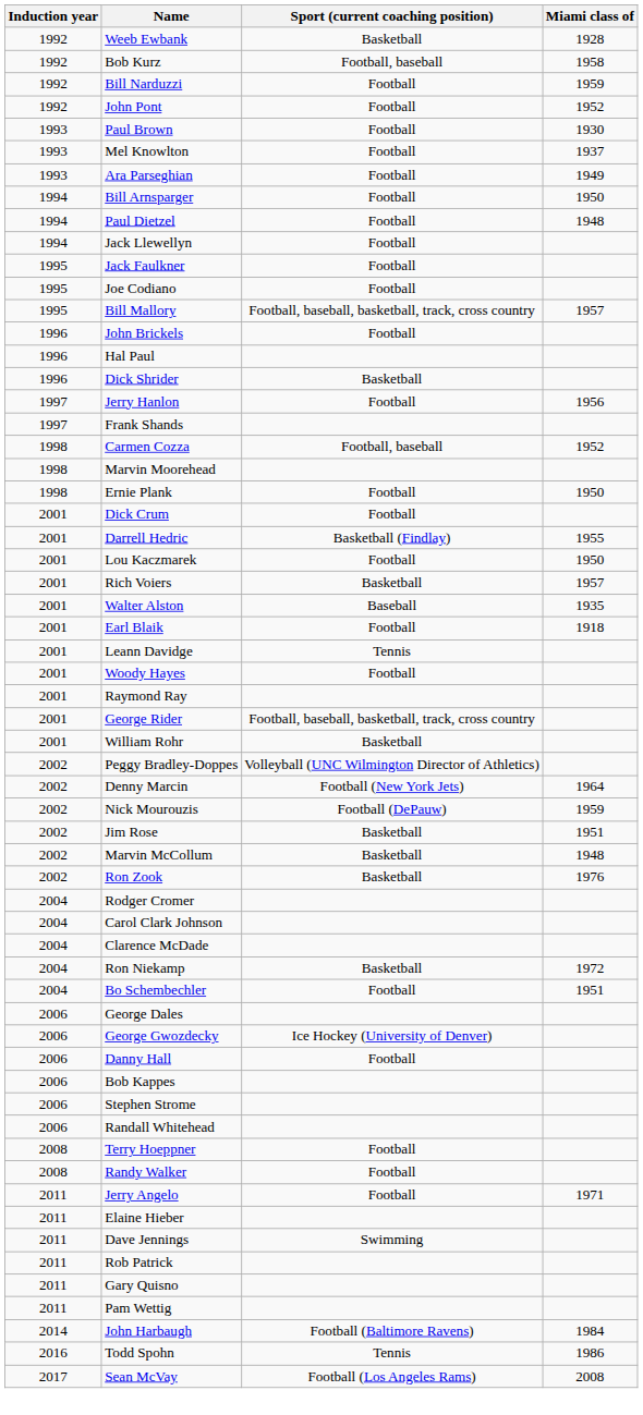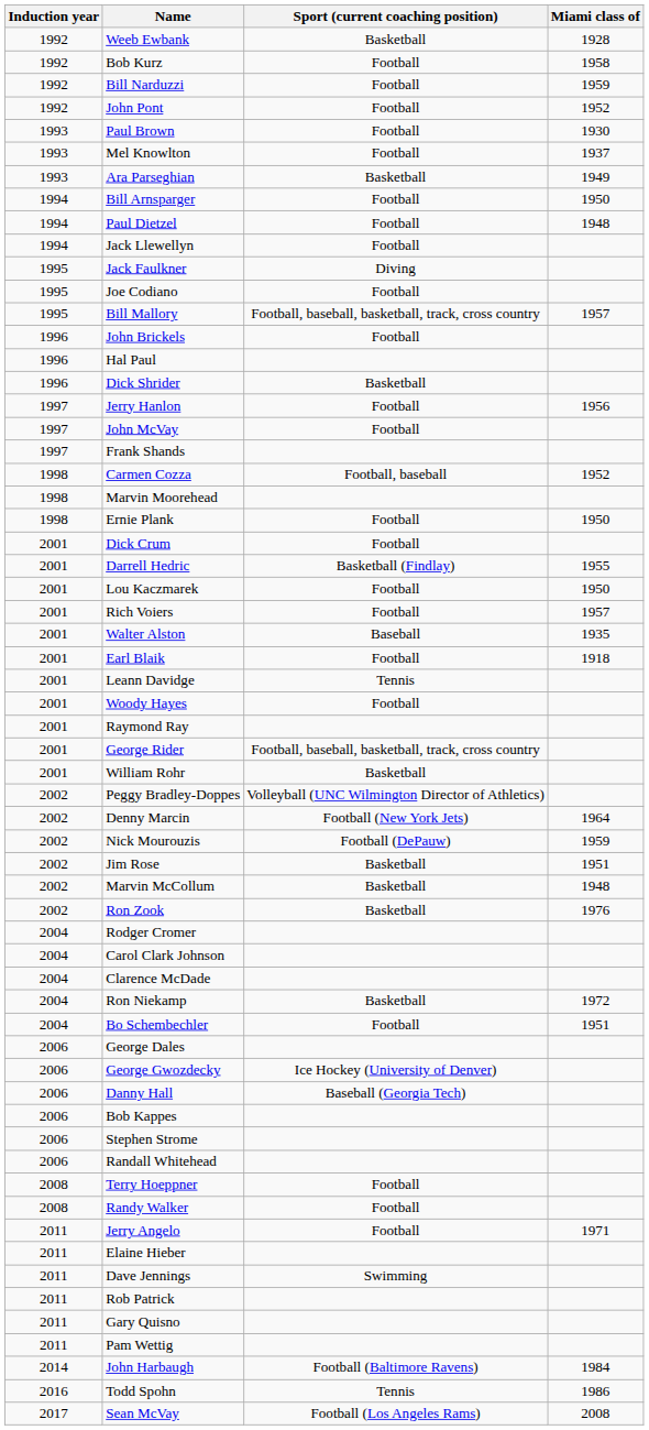 <table class="wikitable" style="text-align:center;">
 <tr>
 <th>Induction year</th>
 <th>Name</th>
 <th>Sport (current coaching position)</th>
 <th>Miami class of</th>
 </tr>
 <tr>
 <td>1992</td>
 <td align="left"><a href='#'>Weeb Ewbank</a></td>
 <td>Basketball</td>
 <td>1928</td>
 </tr>
 <tr>
 <td>1992</td>
 <td align="left">Bob Kurz</td>
-<td>Football, baseball</td>
+<td>Football</td>
 <td>1958</td>
 </tr>
 <tr>
 <td>1992</td>
 <td align="Left"><a href='#'>Bill Narduzzi</a></td>
 <td>Football</td>
 <td>1959</td>
 </tr>
 <tr>
 <td>1992</td>
 <td align="left"><a href='#'>John Pont</a></td>
 <td>Football</td>
 <td>1952</td>
 </tr>
 <tr>
 <td>1993</td>
 <td align="left"><a href='#'>Paul Brown</a></td>
 <td>Football</td>
 <td>1930</td>
 </tr>
 <tr>
 <td>1993</td>
 <td align="left">Mel Knowlton</td>
 <td>Football</td>
 <td>1937</td>
 </tr>
 <tr>
 <td>1993</td>
 <td align="left"><a href='#'>Ara Parseghian</a></td>
-<td>Football</td>
+<td>Basketball</td>
 <td>1949</td>
 </tr>
 <tr>
 <td>1994</td>
 <td align="left"><a href='#'>Bill Arnsparger</a></td>
 <td>Football</td>
 <td>1950</td>
 </tr>
 <tr>
 <td>1994</td>
 <td align="left"><a href='#'>Paul Dietzel</a></td>
 <td>Football</td>
 <td>1948</td>
 </tr>
 <tr>
 <td>1994</td>
 <td align="left">Jack Llewellyn</td>
 <td>Football</td>
 <td></td>
 </tr>
 <tr>
 <td>1995</td>
 <td align="left"><a href='#'>Jack Faulkner</a></td>
-<td>Football</td>
+<td>Diving</td>
 <td></td>
 </tr>
 <tr>
 <td>1995</td>
 <td align="left">Joe Codiano</td>
 <td>Football</td>
 <td></td>
 </tr>
 <tr>
 <td>1995</td>
 <td align="left"><a href='#'>Bill Mallory</a></td>
 <td>Football, baseball, basketball, track, cross country</td>
 <td>1957</td>
 </tr>
 <tr>
 <td>1996</td>
 <td align="left"><a href='#'>John Brickels</a></td>
 <td>Football</td>
 <td></td>
 </tr>
 <tr>
 <td>1996</td>
 <td align="left">Hal Paul</td>
 <td></td>
 <td></td>
 </tr>
 <tr>
 <td>1996</td>
 <td align="left"><a href='#'>Dick Shrider</a></td>
 <td>Basketball</td>
 <td></td>
 </tr>
 <tr>
 <td>1997</td>
 <td align="left"><a href='#'>Jerry Hanlon</a></td>
 <td>Football</td>
 <td>1956</td>
+</tr>
+<tr>
+<td>1997</td>
+<td align="left"><a href='#'>John McVay</a></td>
+<td>Football</td>
+<td></td>
 </tr>
 <tr>
 <td>1997</td>
 <td align="left">Frank Shands</td>
 <td></td>
 <td></td>
 </tr>
 <tr>
 <td>1998</td>
 <td align="left"><a href='#'>Carmen Cozza</a></td>
 <td>Football, baseball</td>
 <td>1952</td>
 </tr>
 <tr>
 <td>1998</td>
 <td align="left">Marvin Moorehead</td>
 <td></td>
 <td></td>
 </tr>
 <tr>
 <td>1998</td>
 <td align="left">Ernie Plank</td>
 <td>Football</td>
 <td>1950</td>
 </tr>
 <tr>
 <td>2001</td>
 <td align="left"><a href='#'>Dick Crum</a></td>
 <td>Football</td>
 <td></td>
 </tr>
 <tr>
 <td>2001</td>
 <td align="left"><a href='#'>Darrell Hedric</a></td>
 <td>Basketball (<a href='#'>Findlay</a>)</td>
 <td>1955</td>
 </tr>
 <tr>
 <td>2001</td>
 <td align="left">Lou Kaczmarek</td>
 <td>Football</td>
 <td>1950</td>
 </tr>
 <tr>
 <td>2001</td>
 <td align="left">Rich Voiers</td>
-<td>Basketball</td>
+<td>Football</td>
 <td>1957</td>
 </tr>
 <tr>
 <td>2001</td>
 <td align="left"><a href='#'>Walter Alston</a></td>
 <td>Baseball</td>
 <td>1935</td>
 </tr>
 <tr>
 <td>2001</td>
 <td align="left"><a href='#'>Earl Blaik</a></td>
 <td>Football</td>
 <td>1918</td>
 </tr>
 <tr>
 <td>2001</td>
 <td align="left">Leann Davidge</td>
 <td>Tennis</td>
 <td></td>
 </tr>
 <tr>
 <td>2001</td>
 <td align="left"><a href='#'>Woody Hayes</a></td>
 <td>Football</td>
 <td></td>
 </tr>
 <tr>
 <td>2001</td>
 <td align="left">Raymond Ray</td>
 <td></td>
 <td></td>
 </tr>
 <tr>
 <td>2001</td>
 <td align="left"><a href='#'>George Rider</a></td>
 <td>Football, baseball, basketball, track, cross country</td>
 <td></td>
 </tr>
 <tr>
 <td>2001</td>
 <td align="left">William Rohr</td>
 <td>Basketball</td>
 <td></td>
 </tr>
 <tr>
 <td>2002</td>
 <td align="left">Peggy Bradley-Doppes</td>
 <td>Volleyball (<a href='#'>UNC Wilmington</a> Director of Athletics)</td>
 <td></td>
 </tr>
 <tr>
 <td>2002</td>
 <td align="left">Denny Marcin</td>
 <td>Football (<a href='#'>New York Jets</a>)</td>
 <td>1964</td>
 </tr>
 <tr>
 <td>2002</td>
 <td align="left">Nick Mourouzis</td>
 <td>Football (<a href='#'>DePauw</a>)</td>
 <td>1959</td>
 </tr>
 <tr>
 <td>2002</td>
 <td align="left">Jim Rose</td>
 <td>Basketball</td>
 <td>1951</td>
 </tr>
 <tr>
 <td>2002</td>
 <td align="left">Marvin McCollum</td>
 <td>Basketball</td>
 <td>1948</td>
 </tr>
 <tr>
 <td>2002</td>
 <td align="left"><a href='#'>Ron Zook</a></td>
 <td>Basketball</td>
 <td>1976</td>
 </tr>
 <tr>
 <td>2004</td>
 <td align="left">Rodger Cromer</td>
 <td></td>
 <td></td>
 </tr>
 <tr>
 <td>2004</td>
 <td align="left">Carol Clark Johnson</td>
 <td></td>
 <td></td>
 </tr>
 <tr>
 <td>2004</td>
 <td align="left">Clarence McDade</td>
 <td></td>
 <td></td>
 </tr>
 <tr>
 <td>2004</td>
 <td align="left">Ron Niekamp</td>
 <td>Basketball</td>
 <td>1972</td>
 </tr>
 <tr>
 <td>2004</td>
 <td align="left"><a href='#'>Bo Schembechler</a></td>
 <td>Football</td>
 <td>1951</td>
 </tr>
 <tr>
 <td>2006</td>
 <td align="left">George Dales</td>
 <td></td>
 <td></td>
 </tr>
 <tr>
 <td>2006</td>
 <td align="left"><a href='#'>George Gwozdecky</a></td>
 <td>Ice Hockey (<a href='#'>University of Denver</a>)</td>
 <td></td>
 </tr>
 <tr>
 <td>2006</td>
 <td align="left"><a href='#'>Danny Hall</a></td>
-<td>Football</td>
+<td>Baseball (<a href='#'>Georgia Tech</a>)</td>
 <td></td>
 </tr>
 <tr>
 <td>2006</td>
 <td align="left">Bob Kappes</td>
 <td></td>
 <td></td>
 </tr>
 <tr>
 <td>2006</td>
 <td align="left">Stephen Strome</td>
 <td></td>
 <td></td>
 </tr>
 <tr>
 <td>2006</td>
 <td align="left">Randall Whitehead</td>
 <td></td>
 <td></td>
 </tr>
 <tr>
 <td>2008</td>
 <td align="left"><a href='#'>Terry Hoeppner</a></td>
 <td>Football</td>
 <td></td>
 </tr>
 <tr>
 <td>2008</td>
 <td align="left"><a href='#'>Randy Walker</a></td>
 <td>Football</td>
 <td></td>
 </tr>
 <tr>
 <td>2011</td>
 <td align="left"><a href='#'>Jerry Angelo</a></td>
 <td>Football</td>
 <td>1971</td>
 </tr>
 <tr>
 <td>2011</td>
 <td align="left">Elaine Hieber</td>
 <td></td>
 <td></td>
 </tr>
 <tr>
 <td>2011</td>
 <td align="left">Dave Jennings</td>
 <td>Swimming</td>
 <td></td>
 </tr>
 <tr>
 <td>2011</td>
 <td align="left">Rob Patrick</td>
 <td></td>
 <td></td>
 </tr>
 <tr>
 <td>2011</td>
 <td align="left">Gary Quisno</td>
 <td></td>
 <td></td>
 </tr>
 <tr>
 <td>2011</td>
 <td align="left">Pam Wettig</td>
 <td></td>
 <td></td>
 </tr>
 <tr>
 <td>2014</td>
 <td align="left"><a href='#'>John Harbaugh</a></td>
 <td>Football (<a href='#'>Baltimore Ravens</a>)</td>
 <td>1984</td>
 </tr>
 <tr>
 <td>2016</td>
 <td align="left">Todd Spohn</td>
 <td>Tennis</td>
 <td>1986</td>
 </tr>
 <tr>
 <td>2017</td>
 <td align="left"><a href='#'>Sean McVay</a></td>
 <td>Football (<a href='#'>Los Angeles Rams</a>)</td>
 <td>2008</td>
 </tr>
 </table>
